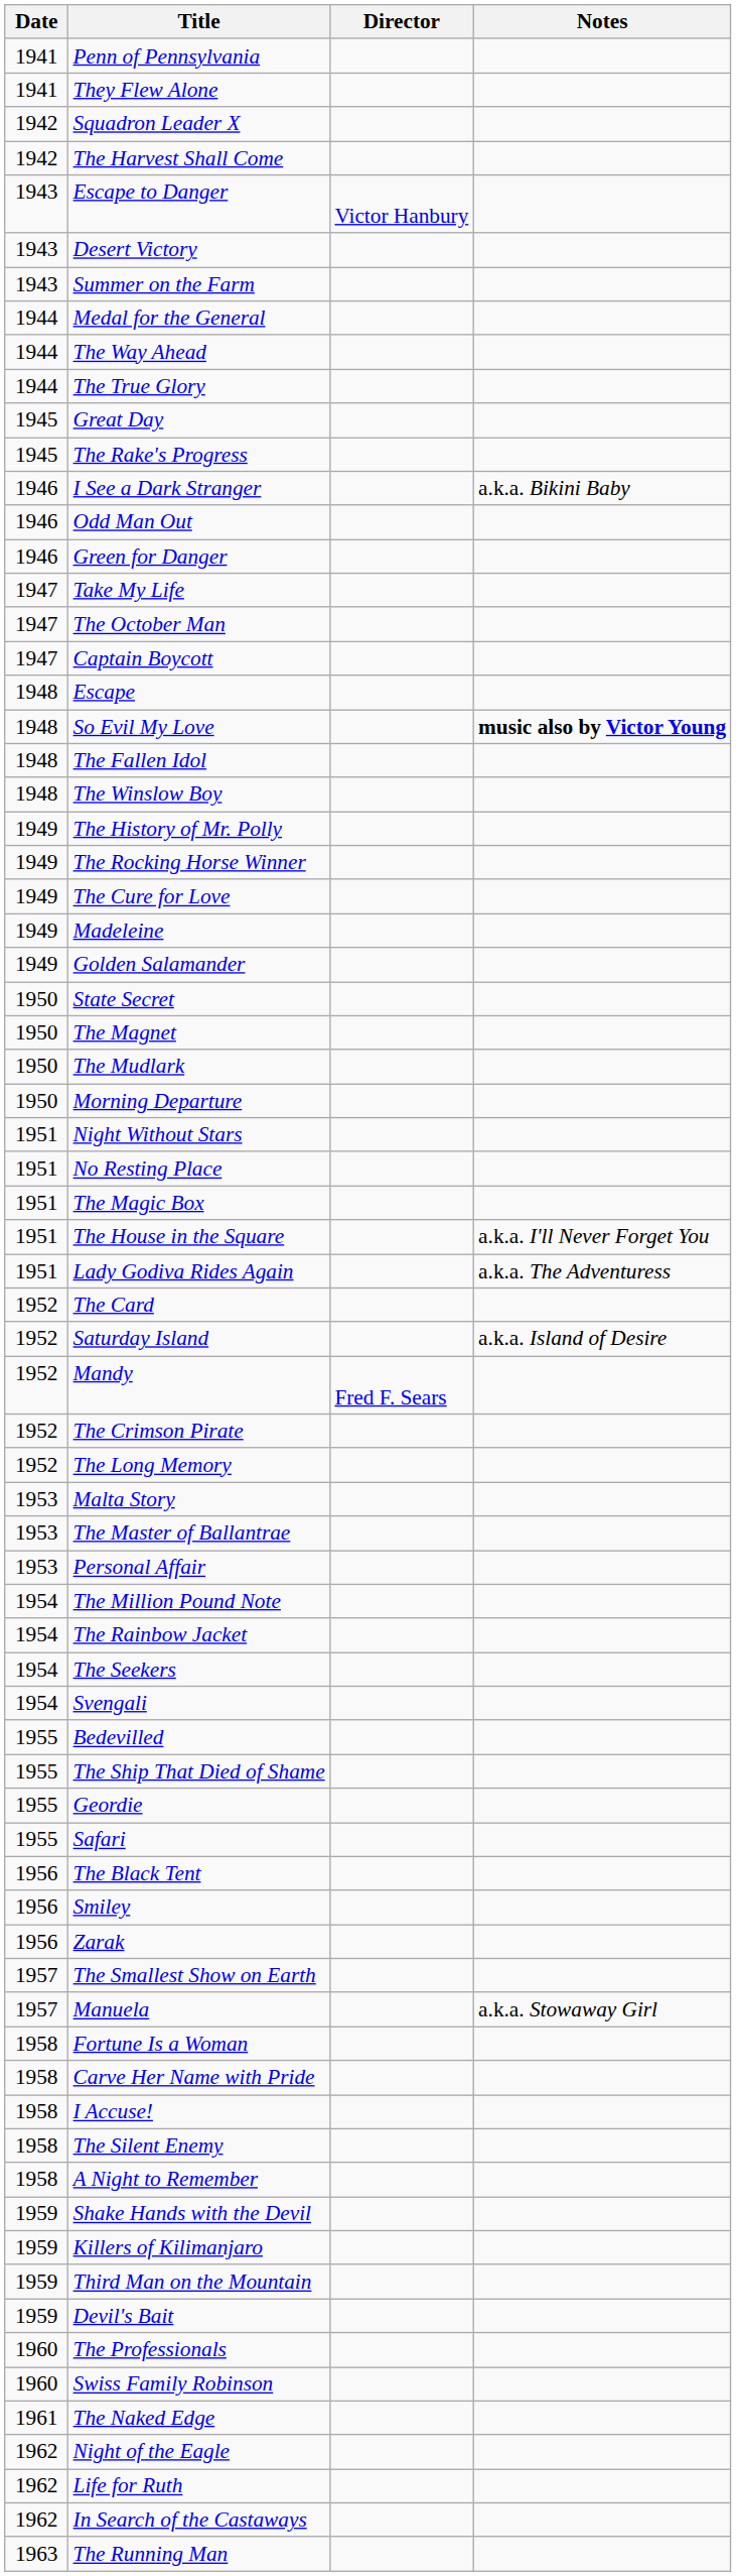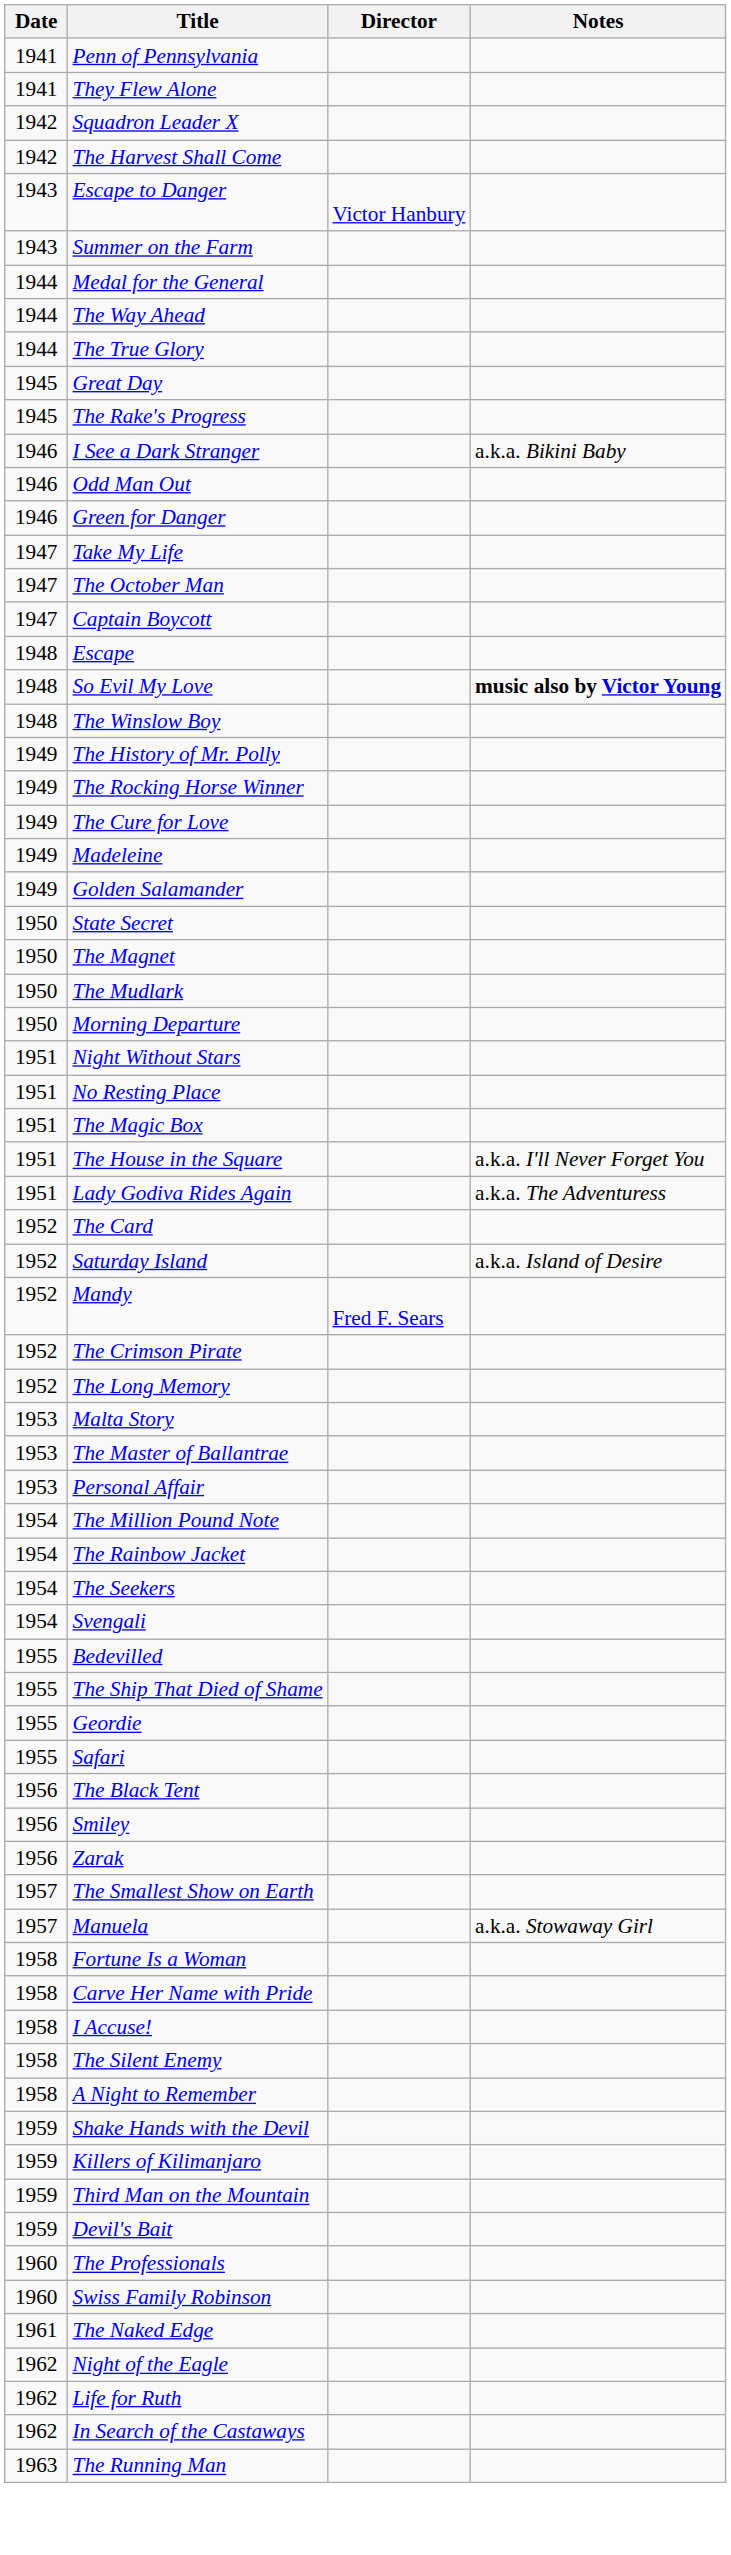 <table class="sortable wikitable" style="marginsauto; width=95%;">
 <tr>
 <th width="40">Date</th>
 <th>Title</th>
 <th>Director</th>
 <th>Notes</th>
 </tr>
 <tr valign="top">
 <td align=center>1941</td>
 <td><em><a href='#'>Penn of Pennsylvania</a></em></td>
 <td></td>
 <td></td>
 </tr>
 <tr valign="top">
 <td align=center>1941</td>
 <td><em><a href='#'>They Flew Alone</a></em></td>
 <td></td>
 <td></td>
 </tr>
 <tr valign="top">
 <td align=center>1942</td>
 <td><em><a href='#'>Squadron Leader X</a></em></td>
 <td></td>
 <td></td>
 </tr>
 <tr valign="top">
 <td align=center>1942</td>
 <td><em><a href='#'>The Harvest Shall Come</a></em></td>
 <td></td>
 <td></td>
 </tr>
 <tr valign="top">
 <td align=center>1943</td>
 <td><em><a href='#'>Escape to Danger</a></em></td>
 <td> <br> <a href='#'>Victor Hanbury</a></td>
-<td></td>
-</tr>
-<tr valign="top">
-<td align=center>1943</td>
-<td><em><a href='#'>Desert Victory</a></em></td>
-<td></td>
 <td></td>
 </tr>
 <tr valign="top">
 <td align=center>1943</td>
 <td><em><a href='#'>Summer on the Farm</a></em></td>
 <td></td>
 <td></td>
 </tr>
 <tr valign="top">
 <td align=center>1944</td>
 <td><em><a href='#'>Medal for the General</a></em></td>
 <td></td>
 <td></td>
 </tr>
 <tr valign="top">
 <td align=center>1944</td>
 <td><em><a href='#'>The Way Ahead</a></em></td>
 <td></td>
 <td></td>
 </tr>
 <tr valign="top">
 <td align=center>1944</td>
 <td><em><a href='#'>The True Glory</a></em></td>
 <td></td>
 <td></td>
 </tr>
 <tr valign="top">
 <td align=center>1945</td>
 <td><em><a href='#'>Great Day</a></em></td>
 <td></td>
 <td></td>
 </tr>
 <tr valign="top">
 <td align=center>1945</td>
 <td><em><a href='#'>The Rake's Progress</a></em></td>
 <td></td>
 <td></td>
 </tr>
 <tr valign="top">
 <td align=center>1946</td>
 <td><em><a href='#'>I See a Dark Stranger</a></em></td>
 <td></td>
 <td>a.k.a. <em>Bikini Baby</em></td>
 </tr>
 <tr valign="top">
 <td align=center>1946</td>
 <td><em><a href='#'>Odd Man Out</a></em></td>
 <td></td>
 <td></td>
 </tr>
 <tr valign="top">
 <td align=center>1946</td>
 <td><em><a href='#'>Green for Danger</a></em></td>
 <td></td>
 <td></td>
 </tr>
 <tr valign="top">
 <td align=center>1947</td>
 <td><em><a href='#'>Take My Life</a></em></td>
 <td></td>
 <td></td>
 </tr>
 <tr valign="top">
 <td align=center>1947</td>
 <td><em><a href='#'>The October Man</a></em></td>
 <td></td>
 <td></td>
 </tr>
 <tr valign="top">
 <td align=center>1947</td>
 <td><em><a href='#'>Captain Boycott</a></em></td>
 <td></td>
 <td></td>
 </tr>
 <tr valign="top">
 <td align=center>1948</td>
 <td><em><a href='#'>Escape</a></em></td>
 <td></td>
 <td></td>
 </tr>
 <tr valign="top">
 <td align=center>1948</td>
 <td><em><a href='#'>So Evil My Love</a></em></td>
 <td></td>
 <td><strong>music also by <a href='#'>Victor Young</a></strong></td>
-</tr>
-<tr valign="top">
-<td align=center>1948</td>
-<td><em><a href='#'>The Fallen Idol</a></em></td>
-<td></td>
-<td></td>
 </tr>
 <tr valign="top">
 <td align=center>1948</td>
 <td><em><a href='#'>The Winslow Boy</a></em></td>
 <td></td>
 <td></td>
 </tr>
 <tr valign="top">
 <td align=center>1949</td>
 <td><em><a href='#'>The History of Mr. Polly</a></em></td>
 <td></td>
 <td></td>
 </tr>
 <tr valign="top">
 <td align=center>1949</td>
 <td><em><a href='#'>The Rocking Horse Winner</a></em></td>
 <td></td>
 <td></td>
 </tr>
 <tr valign="top">
 <td align=center>1949</td>
 <td><em><a href='#'>The Cure for Love</a></em></td>
 <td></td>
 <td></td>
 </tr>
 <tr valign="top">
 <td align=center>1949</td>
 <td><em><a href='#'>Madeleine</a></em></td>
 <td></td>
 <td></td>
 </tr>
 <tr valign="top">
 <td align=center>1949</td>
 <td><em><a href='#'>Golden Salamander</a></em></td>
 <td></td>
 <td></td>
 </tr>
 <tr valign="top">
 <td align=center>1950</td>
 <td><em><a href='#'>State Secret</a></em></td>
 <td></td>
 <td></td>
 </tr>
 <tr valign="top">
 <td align=center>1950</td>
 <td><em><a href='#'>The Magnet</a></em></td>
 <td></td>
 <td></td>
 </tr>
 <tr valign="top">
 <td align=center>1950</td>
 <td><em><a href='#'>The Mudlark</a></em></td>
 <td></td>
 <td></td>
 </tr>
 <tr valign="top">
 <td align=center>1950</td>
 <td><em><a href='#'>Morning Departure</a></em></td>
 <td></td>
 <td></td>
 </tr>
 <tr valign="top">
 <td align=center>1951</td>
 <td><em><a href='#'>Night Without Stars</a></em></td>
 <td></td>
 <td></td>
 </tr>
 <tr valign="top">
 <td align=center>1951</td>
 <td><em><a href='#'>No Resting Place</a></em></td>
 <td></td>
 <td></td>
 </tr>
 <tr valign="top">
 <td align=center>1951</td>
 <td><em><a href='#'>The Magic Box</a></em></td>
 <td></td>
 <td></td>
 </tr>
 <tr valign="top">
 <td align=center>1951</td>
 <td><em><a href='#'>The House in the Square</a></em></td>
 <td></td>
 <td>a.k.a. <em>I'll Never Forget You</em></td>
 </tr>
 <tr valign="top">
 <td align=center>1951</td>
 <td><em><a href='#'>Lady Godiva Rides Again</a></em></td>
 <td></td>
 <td>a.k.a. <em>The Adventuress</em></td>
 </tr>
 <tr valign="top">
 <td align=center>1952</td>
 <td><em><a href='#'>The Card</a></em></td>
 <td></td>
 <td></td>
 </tr>
 <tr valign="top">
 <td align=center>1952</td>
 <td><em><a href='#'>Saturday Island</a></em></td>
 <td></td>
 <td>a.k.a. <em>Island of Desire</em></td>
 </tr>
 <tr valign="top">
 <td align=center>1952</td>
 <td><em><a href='#'>Mandy</a></em></td>
 <td> <br> <a href='#'>Fred F. Sears</a></td>
 <td></td>
 </tr>
 <tr valign="top">
 <td align=center>1952</td>
 <td><em><a href='#'>The Crimson Pirate</a></em></td>
 <td></td>
 <td></td>
 </tr>
 <tr valign="top">
 <td align=center>1952</td>
 <td><em><a href='#'>The Long Memory</a></em></td>
 <td></td>
 <td></td>
 </tr>
 <tr valign="top">
 <td align=center>1953</td>
 <td><em><a href='#'>Malta Story</a></em></td>
 <td></td>
 <td></td>
 </tr>
 <tr valign="top">
 <td align=center>1953</td>
 <td><em><a href='#'>The Master of Ballantrae</a></em></td>
 <td></td>
 <td></td>
 </tr>
 <tr valign="top">
 <td align=center>1953</td>
 <td><em><a href='#'>Personal Affair</a></em></td>
 <td></td>
 <td></td>
 </tr>
 <tr valign="top">
 <td align=center>1954</td>
 <td><em><a href='#'>The Million Pound Note</a></em></td>
 <td></td>
 <td></td>
 </tr>
 <tr valign="top">
 <td align=center>1954</td>
 <td><em><a href='#'>The Rainbow Jacket</a></em></td>
 <td></td>
 <td></td>
 </tr>
 <tr valign="top">
 <td align=center>1954</td>
 <td><em><a href='#'>The Seekers</a></em></td>
 <td></td>
 <td></td>
 </tr>
 <tr valign="top">
 <td align=center>1954</td>
 <td><em><a href='#'>Svengali</a></em></td>
 <td></td>
 <td></td>
 </tr>
 <tr valign="top">
 <td align=center>1955</td>
 <td><em><a href='#'>Bedevilled</a></em></td>
 <td></td>
 <td></td>
 </tr>
 <tr valign="top">
 <td align=center>1955</td>
 <td><em><a href='#'>The Ship That Died of Shame</a></em></td>
 <td></td>
 <td></td>
 </tr>
 <tr valign="top">
 <td align=center>1955</td>
 <td><em><a href='#'>Geordie</a></em></td>
 <td></td>
 <td></td>
 </tr>
 <tr valign="top">
 <td align=center>1955</td>
 <td><em><a href='#'>Safari</a></em></td>
 <td></td>
 <td></td>
 </tr>
 <tr valign="top">
 <td align=center>1956</td>
 <td><em><a href='#'>The Black Tent</a></em></td>
 <td></td>
 <td></td>
 </tr>
 <tr valign="top">
 <td align=center>1956</td>
 <td><em><a href='#'>Smiley</a></em></td>
 <td></td>
 <td></td>
 </tr>
 <tr valign="top">
 <td align=center>1956</td>
 <td><em><a href='#'>Zarak</a></em></td>
 <td></td>
 <td></td>
 </tr>
 <tr valign="top">
 <td align=center>1957</td>
 <td><em><a href='#'>The Smallest Show on Earth</a></em></td>
 <td></td>
 <td></td>
 </tr>
 <tr valign="top">
 <td align=center>1957</td>
 <td><em><a href='#'>Manuela</a></em></td>
 <td></td>
 <td>a.k.a. <em>Stowaway Girl</em></td>
 </tr>
 <tr valign="top">
 <td align=center>1958</td>
 <td><em><a href='#'>Fortune Is a Woman</a></em></td>
 <td></td>
 <td></td>
 </tr>
 <tr valign="top">
 <td align=center>1958</td>
 <td><em><a href='#'>Carve Her Name with Pride</a></em></td>
 <td></td>
 <td></td>
 </tr>
 <tr valign="top">
 <td align=center>1958</td>
 <td><em><a href='#'>I Accuse!</a></em></td>
 <td></td>
 <td></td>
 </tr>
 <tr valign="top">
 <td align=center>1958</td>
 <td><em><a href='#'>The Silent Enemy</a></em></td>
 <td></td>
 <td></td>
 </tr>
 <tr valign="top">
 <td align=center>1958</td>
 <td><em><a href='#'>A Night to Remember</a></em></td>
 <td></td>
 <td></td>
 </tr>
 <tr valign="top">
 <td align=center>1959</td>
 <td><em><a href='#'>Shake Hands with the Devil</a></em></td>
 <td></td>
 <td></td>
 </tr>
 <tr valign="top">
 <td align=center>1959</td>
 <td><em><a href='#'>Killers of Kilimanjaro</a></em></td>
 <td></td>
 <td></td>
 </tr>
 <tr valign="top">
 <td align=center>1959</td>
 <td><em><a href='#'>Third Man on the Mountain</a></em></td>
 <td></td>
 <td></td>
 </tr>
 <tr valign="top">
 <td align=center>1959</td>
 <td><em><a href='#'>Devil's Bait</a></em></td>
 <td></td>
 <td></td>
 </tr>
 <tr valign="top">
 <td align=center>1960</td>
 <td><em><a href='#'>The Professionals</a></em></td>
 <td></td>
 <td></td>
 </tr>
 <tr valign="top">
 <td align=center>1960</td>
 <td><em><a href='#'>Swiss Family Robinson</a></em></td>
 <td></td>
 <td></td>
 </tr>
 <tr valign="top">
 <td align=center>1961</td>
 <td><em><a href='#'>The Naked Edge</a></em></td>
 <td></td>
 <td></td>
 </tr>
 <tr valign="top">
 <td align=center>1962</td>
 <td><em><a href='#'>Night of the Eagle</a></em></td>
 <td></td>
 <td></td>
 </tr>
 <tr valign="top">
 <td align=center>1962</td>
 <td><em><a href='#'>Life for Ruth</a></em></td>
 <td></td>
 <td></td>
 </tr>
 <tr valign="top">
 <td align=center>1962</td>
 <td><em><a href='#'>In Search of the Castaways</a></em></td>
 <td></td>
 <td></td>
 </tr>
 <tr valign="top">
 <td align=center>1963</td>
 <td><em><a href='#'>The Running Man</a></em></td>
 <td></td>
 <td></td>
 </tr>
 </table>
